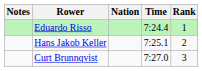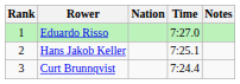 <table class="wikitable sortable" style="text-align:center">
 <tr>
-<th>Notes</th>
+<th>Rank</th>
 <th>Rower</th>
 <th>Nation</th>
 <th>Time</th>
-<th>Rank</th>
+<th>Notes</th>
 </tr>
 <tr bgcolor=bbf3bb>
-<td></td>
+<td>1</td>
 <td align=left><a href='#'>Eduardo Risso</a></td>
 <td align=left></td>
-<td>7:24.4</td>
-<td>1</td>
+<td>7:27.0</td>
+<td></td>
 </tr>
 <tr>
-<td></td>
+<td>2</td>
 <td align=left><a href='#'>Hans Jakob Keller</a></td>
 <td align=left></td>
 <td>7:25.1</td>
-<td>2</td>
+<td></td>
 </tr>
 <tr>
-<td></td>
+<td>3</td>
 <td align=left><a href='#'>Curt Brunnqvist</a></td>
 <td align=left></td>
-<td>7:27.0</td>
-<td>3</td>
+<td>7:24.4</td>
+<td></td>
 </tr>
 </table>
